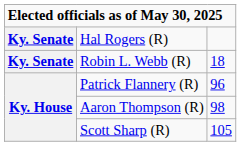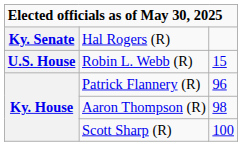 <table class=wikitable>
 <tr>
 <td colspan="3"><strong>Elected officials as of May 30, 2025</strong></td>
 </tr>
 <tr>
 <th scope=row><a href='#'>Ky. Senate</a></th>
 <td><a href='#'>Hal Rogers</a> (R)</td>
 <td></td>
 </tr>
 <tr>
-<th scope=row><a href='#'>Ky. Senate</a></th>
+<th scope=row><a href='#'>U.S. House</a></th>
 <td><a href='#'>Robin L. Webb</a> (R)</td>
-<td><a href='#'>18</a></td>
+<td><a href='#'>15</a></td>
 </tr>
 <tr>
 <th rowspan=3><a href='#'>Ky. House</a></th>
 <td><a href='#'>Patrick Flannery</a> (R)</td>
 <td><a href='#'>96</a></td>
 </tr>
 <tr>
 <td><a href='#'>Aaron Thompson</a> (R)</td>
 <td><a href='#'>98</a></td>
 </tr>
 <tr>
 <td><a href='#'>Scott Sharp</a> (R)</td>
-<td><a href='#'>105</a></td>
+<td><a href='#'>100</a></td>
 </tr>
 </table>
